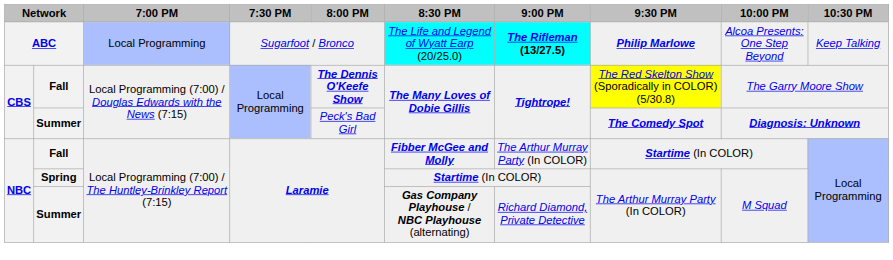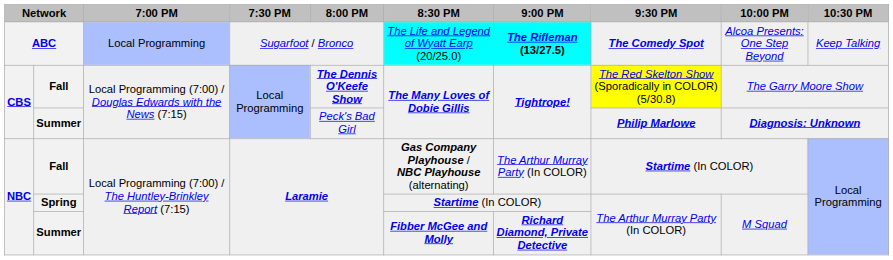 <table class="wikitable" style="width:100%;margin-right:0;text-align:center">
 <tr>
 <th colspan="2" style="background-color:#C0C0C0;text-align:center">Network</th>
 <th style="background-color:#C0C0C0;text-align:center">7:00 PM</th>
 <th style="background-color:#C0C0C0;text-align:center">7:30 PM</th>
 <th style="background-color:#C0C0C0;text-align:center">8:00 PM</th>
 <th style="background-color:#C0C0C0;text-align:center">8:30 PM</th>
 <th style="background-color:#C0C0C0;text-align:center">9:00 PM</th>
 <th style="background-color:#C0C0C0;text-align:center">9:30 PM</th>
 <th style="background-color:#C0C0C0;text-align:center">10:00 PM</th>
 <th style="background-color:#C0C0C0;text-align:center">10:30 PM</th>
 </tr>
 <tr>
 <th colspan="2"><a href='#'>ABC</a></th>
 <td bgcolor="#ABBFFF">Local Programming</td>
 <td bgcolor="#F0F0F0" colspan="2"><em><a href='#'>Sugarfoot</a></em> / <em><a href='#'>Bronco</a></em></td>
 <td bgcolor="#00FFFF"><em><a href='#'>The Life and Legend of Wyatt Earp</a></em> (20/25.0)</td>
 <td bgcolor="#00FFFF"><strong><em><a href='#'>The Rifleman</a></em> (13/27.5)</strong></td>
-<td bgcolor="#F0F0F0"><strong><em><a href='#'>Philip Marlowe</a></em></strong></td>
+<td bgcolor="#F0F0F0"><strong><em><a href='#'>The Comedy Spot</a></em></strong></td>
 <td bgcolor="#F0F0F0"><em><a href='#'>Alcoa Presents: One Step Beyond</a></em></td>
 <td bgcolor="#F0F0F0"><em><a href='#'>Keep Talking</a></em></td>
 </tr>
 <tr>
 <th rowspan="2"><a href='#'>CBS</a></th>
 <th>Fall</th>
 <td bgcolor="#F0F0F0" rowspan="2">Local Programming (7:00) / <em><a href='#'>Douglas Edwards with the News</a></em> (7:15)</td>
 <td bgcolor="#ABBFFF" rowspan="2">Local Programming</td>
 <td bgcolor="#F0F0F0"><strong><em><a href='#'>The Dennis O'Keefe Show</a></em></strong></td>
 <td bgcolor="#F0F0F0" rowspan="2"><strong><em><a href='#'>The Many Loves of Dobie Gillis</a></em></strong></td>
 <td bgcolor="#F0F0F0" rowspan="2"><strong><em><a href='#'>Tightrope!</a></em></strong></td>
 <td bgcolor="#FFFF00"><em><a href='#'>The Red Skelton Show</a></em> (Sporadically in <span>C</span><span>O</span><span>L</span><span>O</span><span>R</span>) (5/30.8)</td>
 <td bgcolor="#F0F0F0" colspan="2"><em><a href='#'>The Garry Moore Show</a></em></td>
 </tr>
 <tr>
 <th>Summer</th>
 <td bgcolor="#F0F0F0"><em><a href='#'>Peck's Bad Girl</a></em></td>
-<td bgcolor="#F0F0F0"><strong><em><a href='#'>The Comedy Spot</a></em></strong></td>
+<td bgcolor="#F0F0F0"><strong><em><a href='#'>Philip Marlowe</a></em></strong></td>
 <td bgcolor="#F0F0F0" colspan="2"><strong><em><a href='#'>Diagnosis: Unknown</a></em></strong></td>
 </tr>
 <tr>
 <th rowspan="3"><a href='#'>NBC</a></th>
 <th>Fall</th>
 <td bgcolor="#F0F0F0" rowspan="3">Local Programming (7:00) / <em><a href='#'>The Huntley-Brinkley Report</a></em> (7:15)</td>
 <td bgcolor="#F0F0F0" colspan="2" rowspan="3"><strong><em><a href='#'>Laramie</a></em></strong></td>
-<td bgcolor="#F0F0F0"><strong><em><a href='#'>Fibber McGee and Molly</a></em></strong></td>
+<td bgcolor="#F0F0F0"><strong><em>Gas Company Playhouse</em></strong> / <br><strong><em>NBC Playhouse</em></strong> (alternating)</td>
 <td bgcolor="#F0F0F0"><em><a href='#'>The Arthur Murray Party</a></em> (In <span>C</span><span>O</span><span>L</span><span>O</span><span>R</span>)</td>
 <td bgcolor="#F0F0F0" colspan="2"><strong><em><a href='#'>Startime</a></em></strong> (In <span>C</span><span>O</span><span>L</span><span>O</span><span>R</span>)</td>
 <td bgcolor="#ABBFFF" rowspan="3">Local Programming</td>
 </tr>
 <tr>
 <th>Spring</th>
 <td bgcolor="#F0F0F0" colspan="2"><strong><em><a href='#'>Startime</a></em></strong> (In <span>C</span><span>O</span><span>L</span><span>O</span><span>R</span>)</td>
 <td bgcolor="#F0F0F0" rowspan="2"><em><a href='#'>The Arthur Murray Party</a></em> (In <span>C</span><span>O</span><span>L</span><span>O</span><span>R</span>)</td>
 <td bgcolor="#F0F0F0" rowspan="2"><em><a href='#'>M Squad</a></em></td>
 </tr>
 <tr>
 <th>Summer</th>
-<td bgcolor="#F0F0F0"><strong><em>Gas Company Playhouse</em></strong> / <br><strong><em>NBC Playhouse</em></strong> (alternating)</td>
-<td bgcolor="#F0F0F0"><em><a href='#'>Richard Diamond, Private Detective</a></em></td>
+<td bgcolor="#F0F0F0"><strong><em><a href='#'>Fibber McGee and Molly</a></em></strong></td>
+<td bgcolor="#F0F0F0"><strong><em><a href='#'>Richard Diamond, Private Detective</a></em></strong></td>
 </tr>
 </table>
